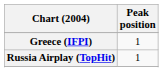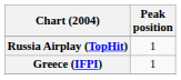 <table class="wikitable plainrowheaders sortable" style="text-align:center;">
 <tr>
 <th scope="col">Chart (2004)</th>
 <th scope="col">Peak<br>position</th>
 </tr>
 <tr>
 </tr>
 <tr>
 </tr>
 <tr>
-<th scope="row">Greece (<a href='#'>IFPI</a>)</th>
+<th scope="row">Russia Airplay (<a href='#'>TopHit</a>)</th>
 <td>1</td>
 </tr>
 <tr>
-<th scope="row">Russia Airplay (<a href='#'>TopHit</a>)</th>
+<th scope="row">Greece (<a href='#'>IFPI</a>)</th>
 <td>1</td>
 </tr>
 <tr>
 </tr>
 <tr>
 </tr>
 </table>
